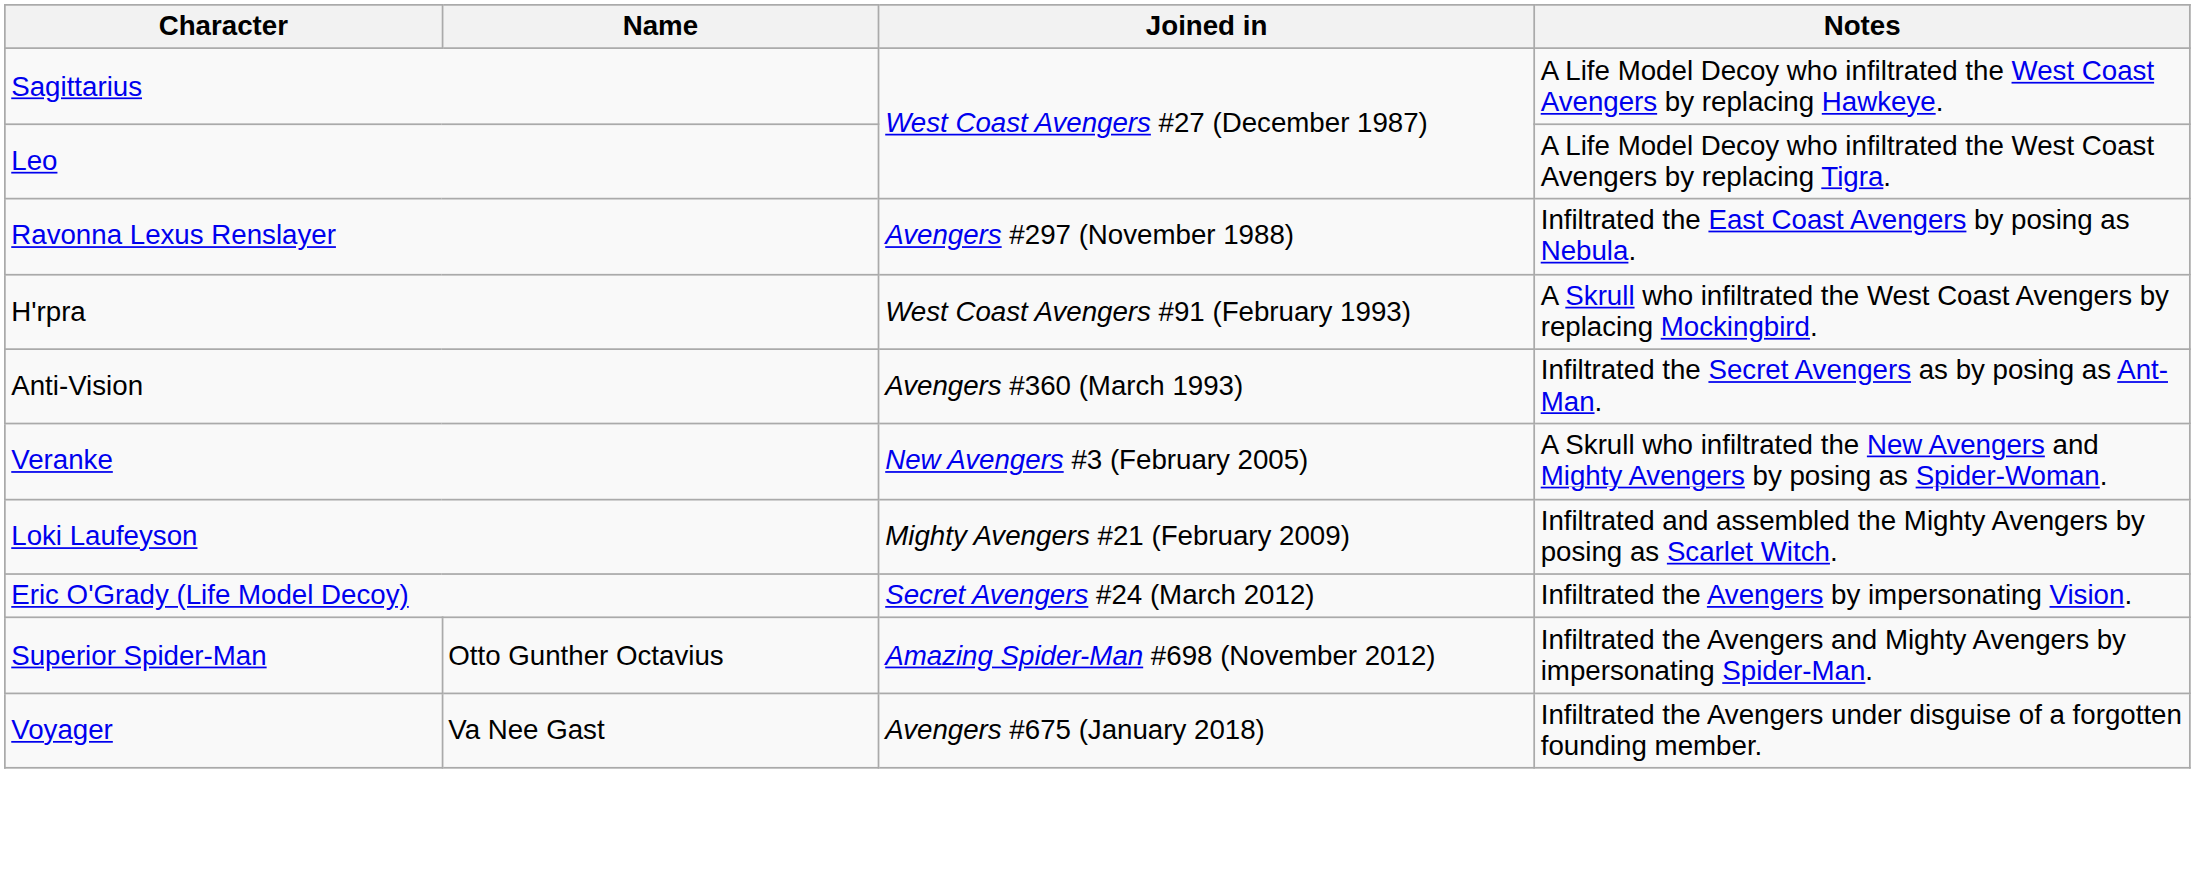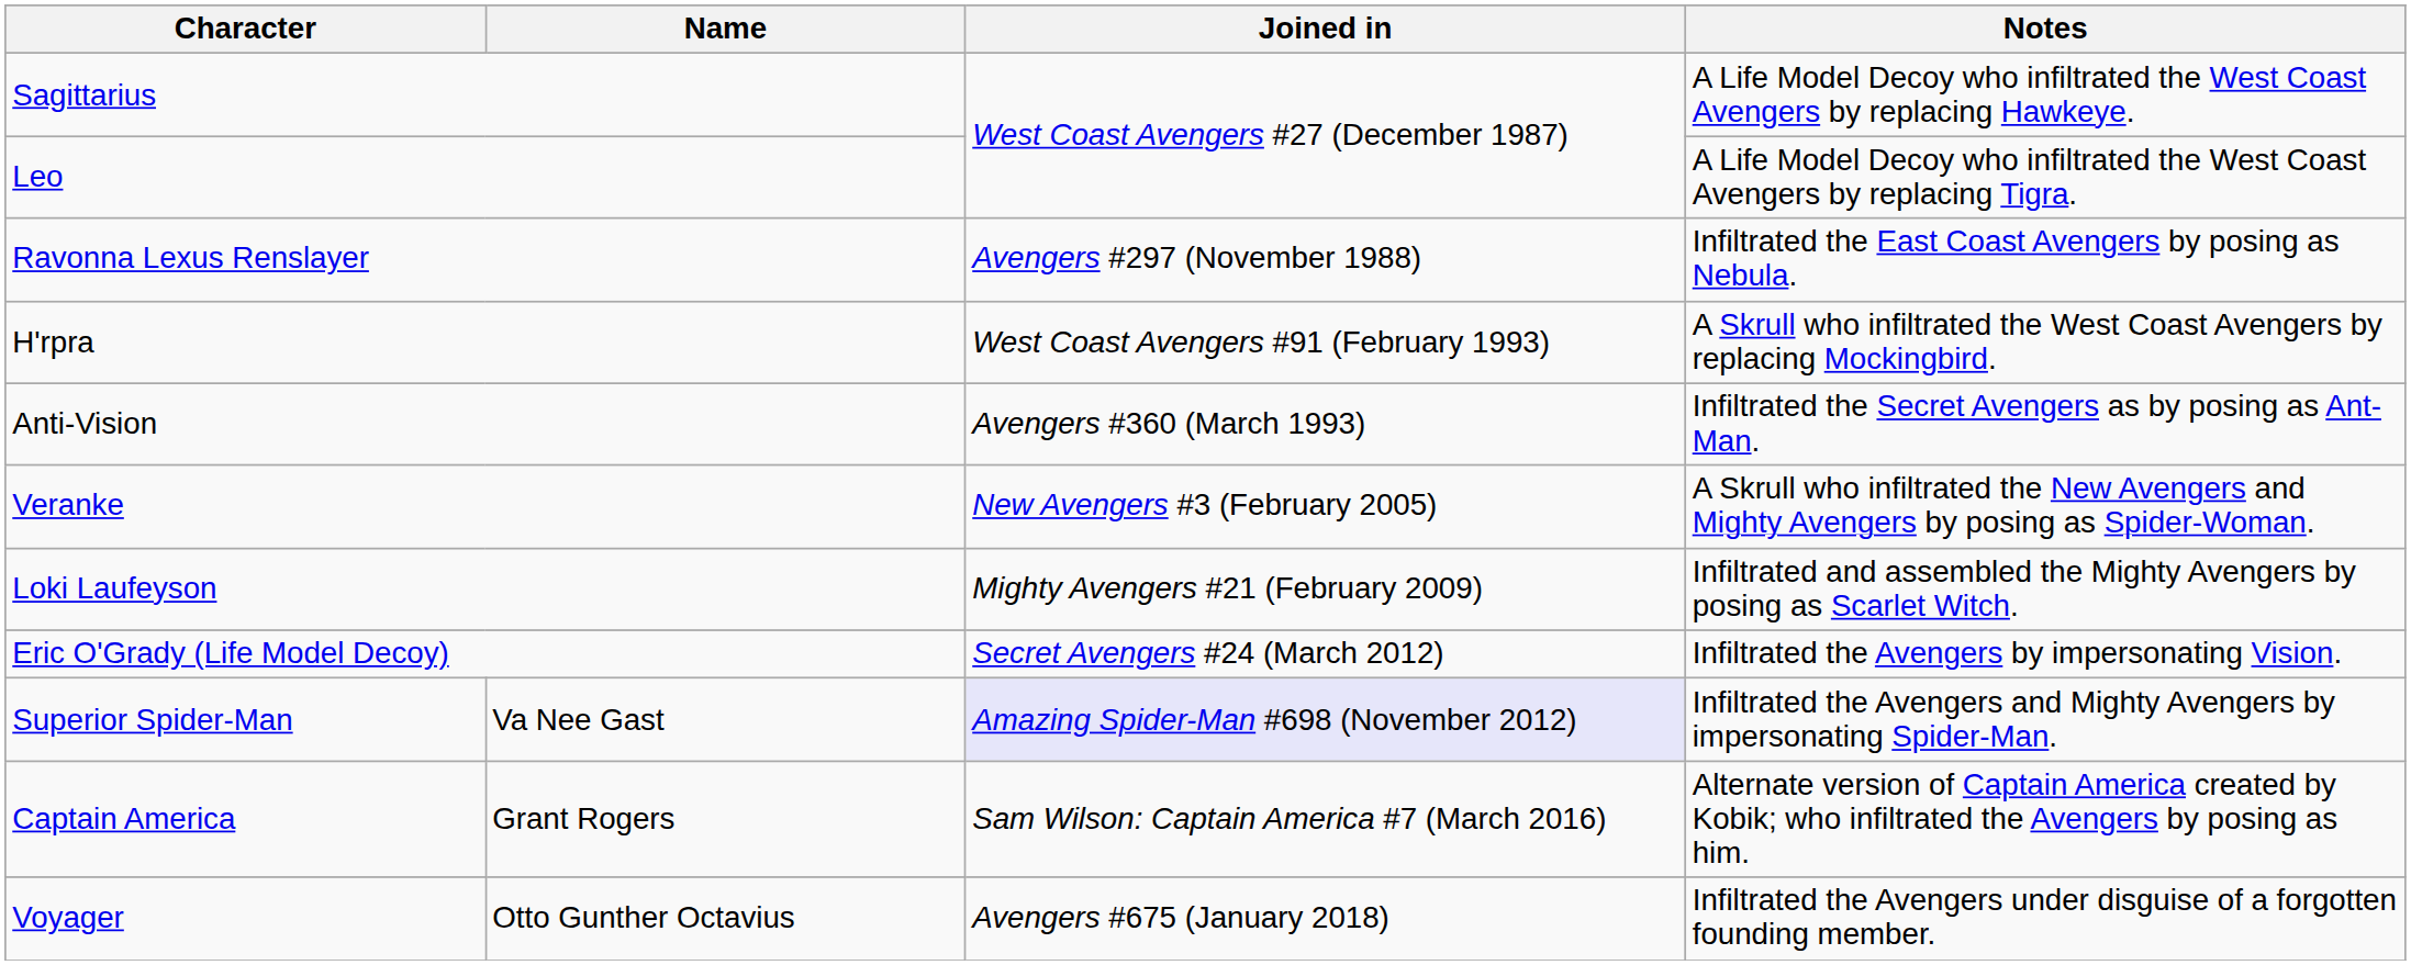 <table class="wikitable sortable" style="width:100%;">
 <tr>
 <th style="width:20%;">Character</th>
 <th style="width:20%;">Name</th>
 <th style="width:30%;">Joined in</th>
 <th style="width:30%;">Notes</th>
 </tr>
 <tr>
 <td colspan=2><a href='#'>Sagittarius</a></td>
 <td rowspan=2><em><a href='#'>West Coast Avengers</a></em> #27 (December 1987)</td>
 <td>A Life Model Decoy who infiltrated the <a href='#'>West Coast Avengers</a> by replacing <a href='#'>Hawkeye</a>.</td>
 </tr>
 <tr>
 <td colspan=2><a href='#'>Leo</a></td>
 <td>A Life Model Decoy who infiltrated the West Coast Avengers by replacing <a href='#'>Tigra</a>.</td>
 </tr>
 <tr>
 <td colspan=2><a href='#'>Ravonna Lexus Renslayer</a></td>
 <td><em><a href='#'>Avengers</a></em> #297 (November 1988)</td>
 <td>Infiltrated the <a href='#'>East Coast Avengers</a> by posing as <a href='#'>Nebula</a>.</td>
 </tr>
 <tr>
 <td colspan=2>H'rpra</td>
 <td><em>West Coast Avengers</em> #91 (February 1993)</td>
 <td>A <a href='#'>Skrull</a> who infiltrated the West Coast Avengers by replacing <a href='#'>Mockingbird</a>.</td>
 </tr>
 <tr>
 <td colspan=2>Anti-Vision</td>
 <td><em>Avengers</em> #360 (March 1993)</td>
 <td>Infiltrated the <a href='#'>Secret Avengers</a> as by posing as <a href='#'>Ant-Man</a>.</td>
 </tr>
 <tr>
 <td colspan=2><a href='#'>Veranke</a></td>
 <td><em><a href='#'>New Avengers</a></em> #3 (February 2005)</td>
 <td>A Skrull who infiltrated the <a href='#'>New Avengers</a> and <a href='#'>Mighty Avengers</a> by posing as <a href='#'>Spider-Woman</a>.</td>
 </tr>
 <tr>
 <td colspan=2><a href='#'>Loki Laufeyson</a></td>
 <td><em>Mighty Avengers</em> #21 (February 2009)</td>
 <td>Infiltrated and assembled the Mighty Avengers by posing as <a href='#'>Scarlet Witch</a>.</td>
 </tr>
 <tr>
 <td colspan=2><a href='#'>Eric O'Grady (Life Model Decoy)</a></td>
 <td><em><a href='#'>Secret Avengers</a></em> #24 (March 2012)</td>
 <td>Infiltrated the <a href='#'>Avengers</a> by impersonating <a href='#'>Vision</a>.</td>
 </tr>
 <tr>
 <td><a href='#'>Superior Spider-Man</a></td>
-<td>Otto Gunther Octavius</td>
-<td><em><a href='#'>Amazing Spider-Man</a></em> #698 (November 2012)</td>
+<td>Va Nee Gast</td>
+<td style="background: lavender;"><em><a href='#'>Amazing Spider-Man</a></em> #698 (November 2012)</td>
 <td>Infiltrated the Avengers and Mighty Avengers by impersonating <a href='#'>Spider-Man</a>.</td>
 </tr>
 <tr>
+<td><a href='#'>Captain America</a></td>
+<td>Grant Rogers</td>
+<td><em>Sam Wilson: Captain America</em> #7 (March 2016)</td>
+<td>Alternate version of <a href='#'>Captain America</a> created by Kobik; who infiltrated the <a href='#'>Avengers</a> by posing as him.</td>
+</tr>
+<tr>
 <td><a href='#'>Voyager</a></td>
-<td>Va Nee Gast</td>
+<td>Otto Gunther Octavius</td>
 <td><em>Avengers</em> #675 (January 2018)</td>
 <td>Infiltrated the Avengers under disguise of a forgotten founding member.</td>
 </tr>
 </table>
